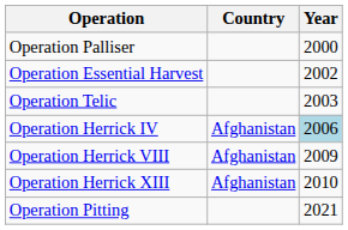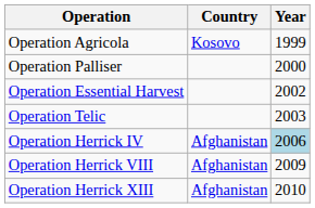 <table class="wikitable">
 <tr>
 <th>Operation</th>
 <th>Country</th>
 <th>Year</th>
+</tr>
+<tr>
+<td>Operation Agricola</td>
+<td> <a href='#'>Kosovo</a></td>
+<td>1999</td>
 </tr>
 <tr>
 <td>Operation Palliser</td>
 <td></td>
 <td>2000</td>
 </tr>
 <tr>
 <td><a href='#'>Operation Essential Harvest</a></td>
 <td></td>
 <td>2002</td>
 </tr>
 <tr>
 <td><a href='#'>Operation Telic</a></td>
 <td></td>
 <td>2003</td>
 </tr>
 <tr>
 <td><a href='#'>Operation Herrick IV</a></td>
 <td> <a href='#'>Afghanistan</a></td>
 <td style="background: lightblue;">2006</td>
 </tr>
 <tr>
 <td><a href='#'>Operation Herrick VIII</a></td>
 <td> <a href='#'>Afghanistan</a></td>
 <td>2009</td>
 </tr>
 <tr>
 <td><a href='#'>Operation Herrick XIII</a></td>
 <td> <a href='#'>Afghanistan</a></td>
 <td>2010</td>
 </tr>
-<tr>
-<td><a href='#'>Operation Pitting</a></td>
-<td></td>
-<td>2021</td>
-</tr>
 </table>
